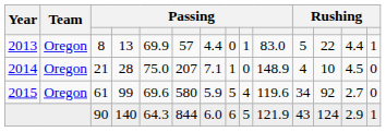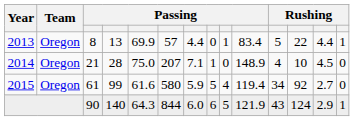 <table class="wikitable sortable" style="text-align:center;">
 <tr>
 <th rowspan=2>Year</th>
 <th rowspan=2>Team</th>
 <th colspan=8>Passing</th>
 <th colspan=4>Rushing</th>
 </tr>
 <tr>
 <th></th>
 <th></th>
 <th></th>
 <th></th>
 <th></th>
 <th></th>
 <th></th>
 <th></th>
 <th></th>
 <th></th>
 <th></th>
 <th></th>
 </tr>
 <tr>
 <td><a href='#'>2013</a></td>
 <td><a href='#'>Oregon</a></td>
 <td>8</td>
 <td>13</td>
 <td>69.9</td>
 <td>57</td>
 <td>4.4</td>
 <td>0</td>
 <td>1</td>
-<td>83.0</td>
+<td>83.4</td>
 <td>5</td>
 <td>22</td>
 <td>4.4</td>
 <td>1</td>
 </tr>
 <tr>
 <td><a href='#'>2014</a></td>
 <td><a href='#'>Oregon</a></td>
 <td>21</td>
 <td>28</td>
 <td>75.0</td>
 <td>207</td>
 <td>7.1</td>
 <td>1</td>
 <td>0</td>
 <td>148.9</td>
 <td>4</td>
 <td>10</td>
 <td>4.5</td>
 <td>0</td>
 </tr>
 <tr>
 <td><a href='#'>2015</a></td>
 <td><a href='#'>Oregon</a></td>
 <td>61</td>
 <td>99</td>
-<td>69.6</td>
+<td>61.6</td>
 <td>580</td>
 <td>5.9</td>
 <td>5</td>
 <td>4</td>
-<td>119.6</td>
+<td>119.4</td>
 <td>34</td>
 <td>92</td>
 <td>2.7</td>
 <td>0</td>
 </tr>
 <tr class="sortbottom" style="background:#eee;">
 <td colspan=2><strong></strong></td>
 <td>90</td>
 <td>140</td>
 <td>64.3</td>
 <td>844</td>
 <td>6.0</td>
 <td>6</td>
 <td>5</td>
 <td>121.9</td>
 <td>43</td>
 <td>124</td>
 <td>2.9</td>
 <td>1</td>
 </tr>
 </table>
